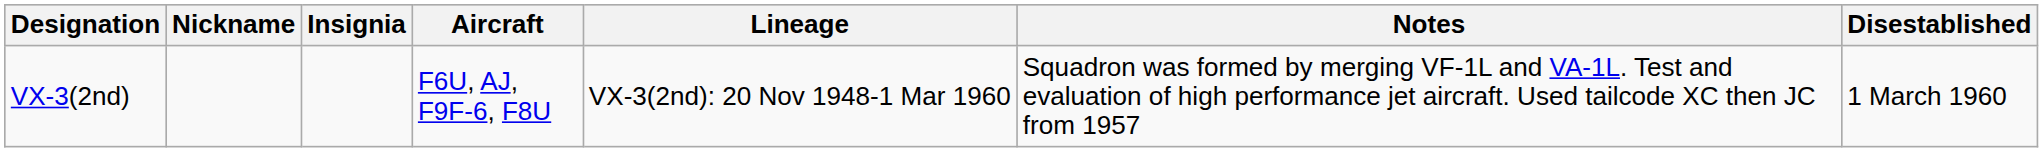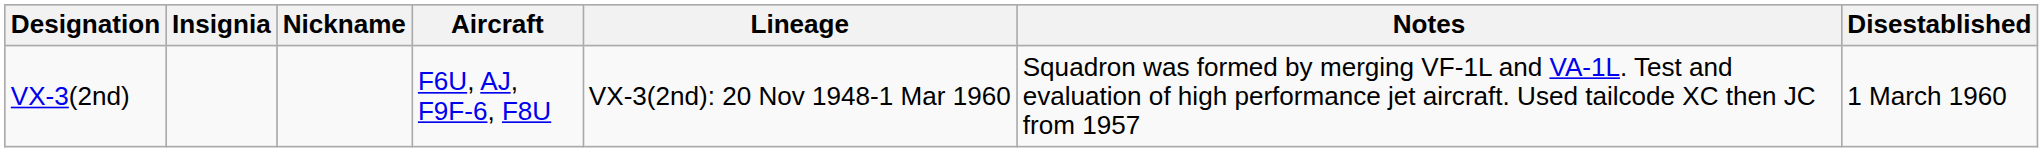 <table class="wikitable">
 <tr>
 <th>Designation</th>
+<th>Insignia</th>
 <th>Nickname</th>
-<th>Insignia</th>
 <th>Aircraft</th>
 <th>Lineage</th>
 <th>Notes</th>
 <th>Disestablished</th>
 </tr>
 <tr>
 <td><a href='#'>VX-3</a>(2nd)</td>
 <td></td>
 <td></td>
 <td><a href='#'>F6U</a>, <a href='#'>AJ</a>, <a href='#'>F9F-6</a>, <a href='#'>F8U</a></td>
 <td style="white-space: nowrap;">VX-3(2nd): 20 Nov 1948-1 Mar 1960</td>
 <td>Squadron was formed by merging VF-1L and <a href='#'>VA-1L</a>. Test and evaluation of high performance jet aircraft. Used tailcode XC then JC from 1957</td>
 <td>1 March 1960</td>
 </tr>
 </table>
